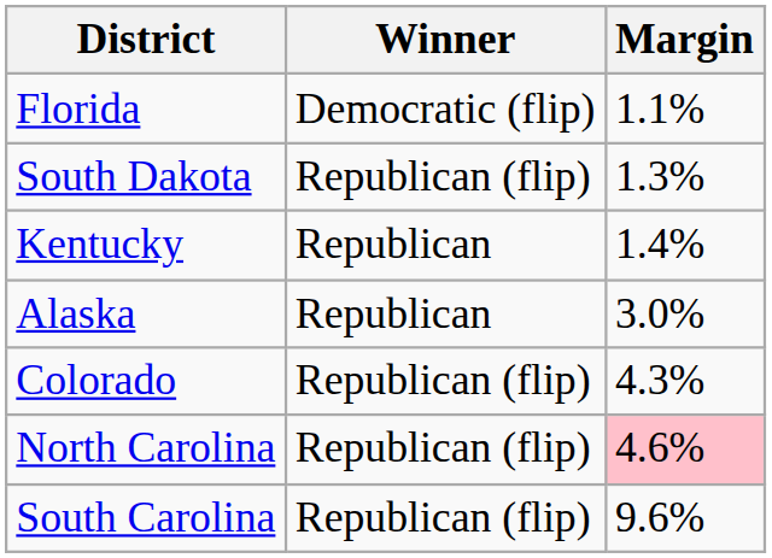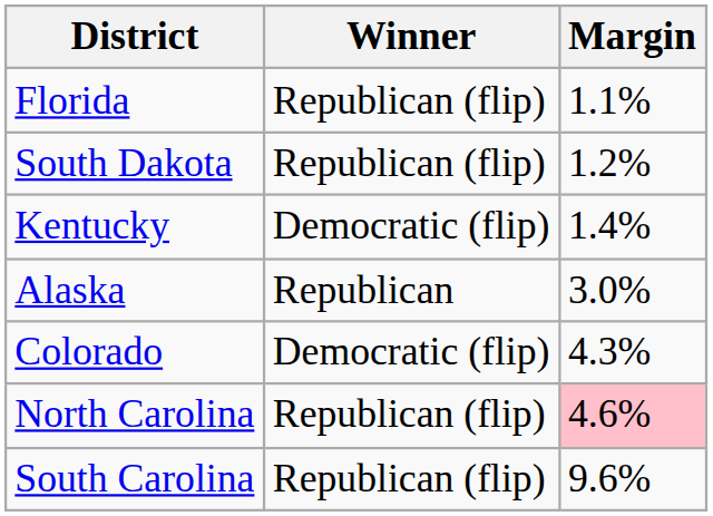 <table class="wikitable sortable">
 <tr>
 <th>District</th>
 <th>Winner</th>
 <th>Margin</th>
 </tr>
 <tr>
 <td><a href='#'>Florida</a></td>
-<td data-sort-value=1.0 >Democratic (flip)</td>
+<td data-sort-value=-1 >Republican (flip)</td>
 <td>1.1%</td>
 </tr>
 <tr>
 <td><a href='#'>South Dakota</a></td>
 <td data-sort-value=-1 >Republican (flip)</td>
-<td>1.3%</td>
+<td>1.2%</td>
 </tr>
 <tr>
 <td><a href='#'>Kentucky</a></td>
-<td data-sort-value=-0.5 >Republican</td>
+<td data-sort-value=1.0 >Democratic (flip)</td>
 <td>1.4%</td>
 </tr>
 <tr>
 <td><a href='#'>Alaska</a></td>
 <td data-sort-value=-0.5 >Republican</td>
 <td>3.0%</td>
 </tr>
 <tr>
 <td><a href='#'>Colorado</a></td>
-<td data-sort-value=-1 >Republican (flip)</td>
+<td data-sort-value=1.0 >Democratic (flip)</td>
 <td>4.3%</td>
 </tr>
 <tr>
 <td><a href='#'>North Carolina</a></td>
 <td data-sort-value=-1.0 >Republican (flip)</td>
 <td style="background: pink;">4.6%</td>
 </tr>
 <tr>
 <td><a href='#'>South Carolina</a></td>
 <td data-sort-value=-1.0 >Republican (flip)</td>
 <td>9.6%</td>
 </tr>
 </table>
